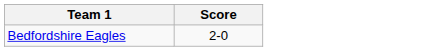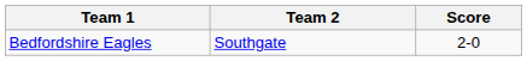 <table class="wikitable" style="font-size: 100%">
 <tr>
 <th width=200>Team 1</th>
+<th width=200>Team 2</th>
 <th width=100>Score</th>
 </tr>
 <tr>
 <td><a href='#'>Bedfordshire Eagles</a></td>
+<td><a href='#'>Southgate</a></td>
 <td align=center>2-0</td>
 </tr>
 </table>
